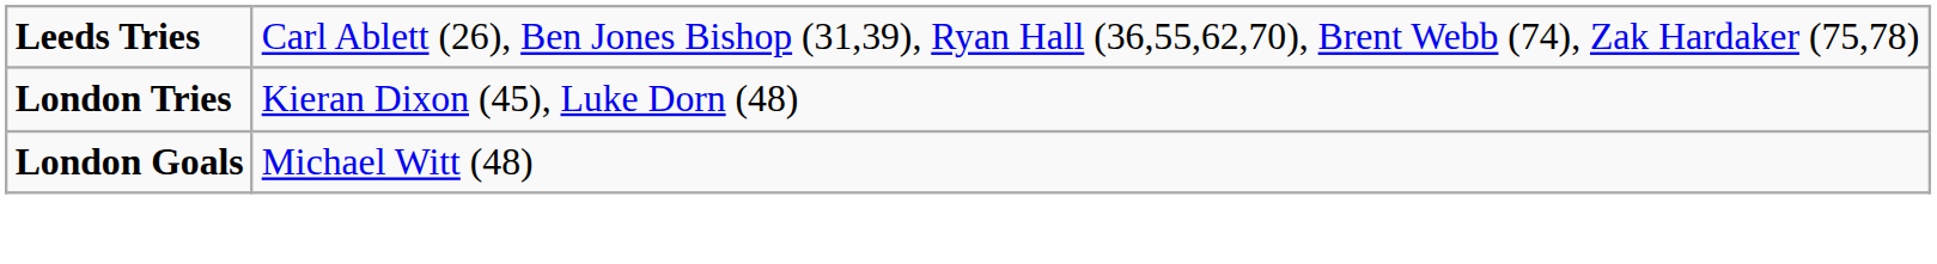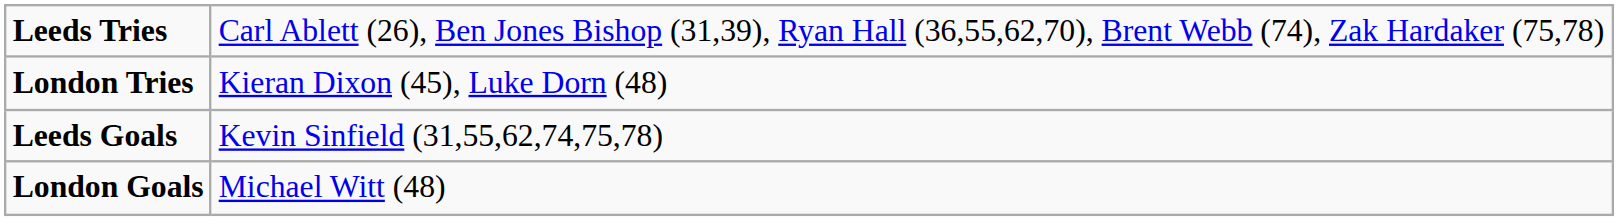 <table class="wikitable" style="font-size:85%;">
 <tr>
 <td><strong>Leeds Tries</strong></td>
 <td><a href='#'>Carl Ablett</a> (26), <a href='#'>Ben Jones Bishop</a> (31,39), <a href='#'>Ryan Hall</a> (36,55,62,70), <a href='#'>Brent Webb</a> (74), <a href='#'>Zak Hardaker</a> (75,78)</td>
 </tr>
 <tr>
 <td><strong>London Tries</strong></td>
 <td><a href='#'>Kieran Dixon</a> (45), <a href='#'>Luke Dorn</a> (48)</td>
 </tr>
 <tr>
+<td><strong>Leeds Goals</strong></td>
+<td><a href='#'>Kevin Sinfield</a> (31,55,62,74,75,78)</td>
+</tr>
+<tr>
 <td><strong>London Goals</strong></td>
 <td><a href='#'>Michael Witt</a> (48)</td>
 </tr>
 </table>
